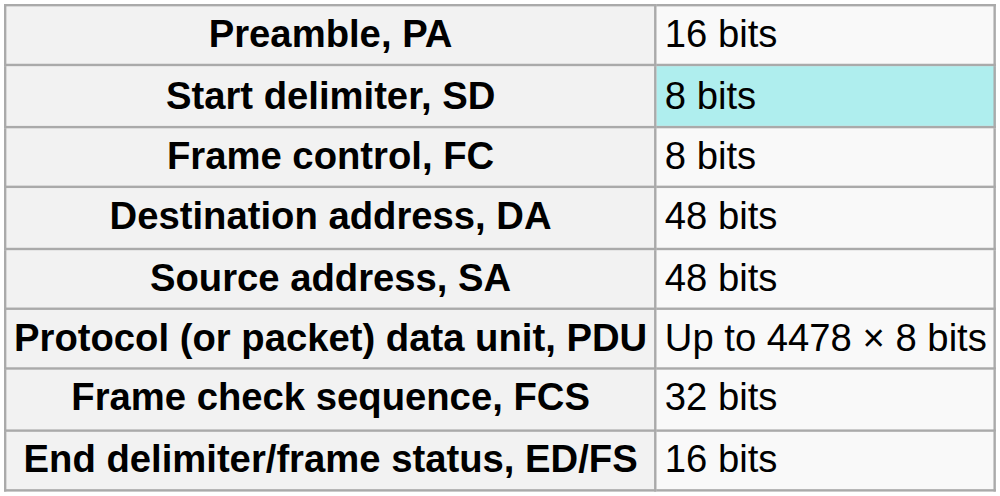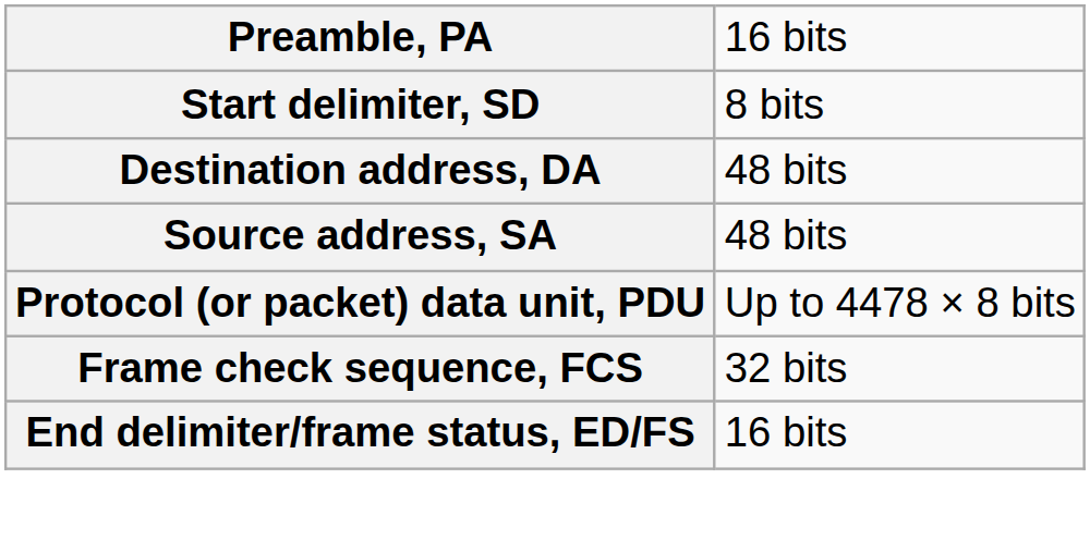 <table class="wikitable">
 <tr>
 <th>Preamble, PA</th>
 <td>16 bits</td>
 </tr>
 <tr>
 <th>Start delimiter, SD</th>
-<td style="background: paleturquoise;">8 bits</td>
-</tr>
-<tr>
-<th>Frame control, FC</th>
 <td>8 bits</td>
 </tr>
 <tr>
 <th>Destination address, DA</th>
 <td>48 bits</td>
 </tr>
 <tr>
 <th>Source address, SA</th>
 <td>48 bits</td>
 </tr>
 <tr>
 <th>Protocol (or packet) data unit, PDU</th>
 <td>Up to 4478 × 8 bits</td>
 </tr>
 <tr>
 <th>Frame check sequence, FCS</th>
 <td>32 bits</td>
 </tr>
 <tr>
 <th>End delimiter/frame status, ED/FS</th>
 <td>16 bits</td>
 </tr>
 </table>
